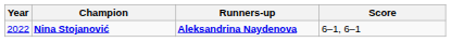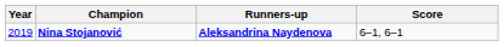 <table class="wikitable" style="font-size:90%">
 <tr>
 <th>Year</th>
 <th width="200">Champion</th>
 <th width="200">Runners-up</th>
 <th width="175">Score</th>
 </tr>
 <tr>
-<td><a href='#'>2022</a></td>
+<td><a href='#'>2019</a></td>
 <td> <strong><a href='#'>Nina Stojanović</a></strong></td>
 <td><strong> <a href='#'>Aleksandrina Naydenova</a></strong></td>
 <td>6–1, 6–1</td>
 </tr>
 </table>
